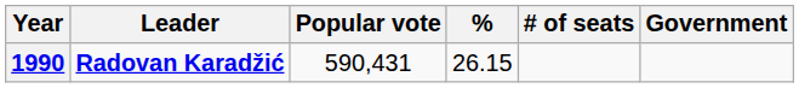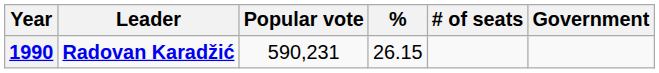 <table class="wikitable" style="text-align: center;">
 <tr>
 <th>Year</th>
 <th>Leader</th>
 <th>Popular vote</th>
 <th>%</th>
 <th># of seats</th>
 <th>Government</th>
 </tr>
 <tr>
 <th><a href='#'>1990</a></th>
 <td align=center><strong><a href='#'>Radovan Karadžić</a></strong></td>
-<td align=center>590,431</td>
+<td align=center>590,231</td>
 <td>26.15</td>
 <td></td>
 <td></td>
 </tr>
 </table>
